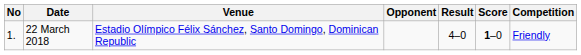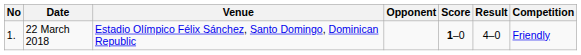 <table class="wikitable" style="font-size:100%;">
 <tr>
 <th>No</th>
 <th>Date</th>
 <th>Venue</th>
 <th>Opponent</th>
+<th>Score</th>
 <th>Result</th>
-<th>Score</th>
 <th>Competition</th>
 </tr>
 <tr>
 <td>1.</td>
 <td>22 March 2018</td>
 <td><a href='#'>Estadio Olímpico Félix Sánchez</a>, <a href='#'>Santo Domingo</a>, <a href='#'>Dominican Republic</a></td>
 <td></td>
+<td align=center><strong>1</strong>–0</td>
 <td align=center>4–0</td>
-<td align=center><strong>1</strong>–0</td>
 <td><a href='#'>Friendly</a></td>
 </tr>
 </table>
